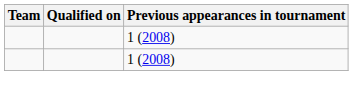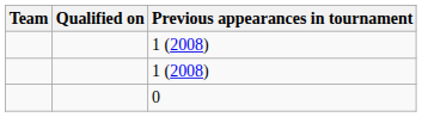 <table class="wikitable sortable" style="text-align: left;">
 <tr>
 <th>Team</th>
 <th>Qualified on</th>
 <th>Previous appearances in tournament</th>
 </tr>
 <tr>
 <td></td>
 <td></td>
 <td>1 (<a href='#'>2008</a>)</td>
 </tr>
 <tr>
 <td></td>
 <td></td>
 <td>1 (<a href='#'>2008</a>)</td>
 </tr>
+<tr>
+<td></td>
+<td></td>
+<td>0</td>
+</tr>
 </table>
